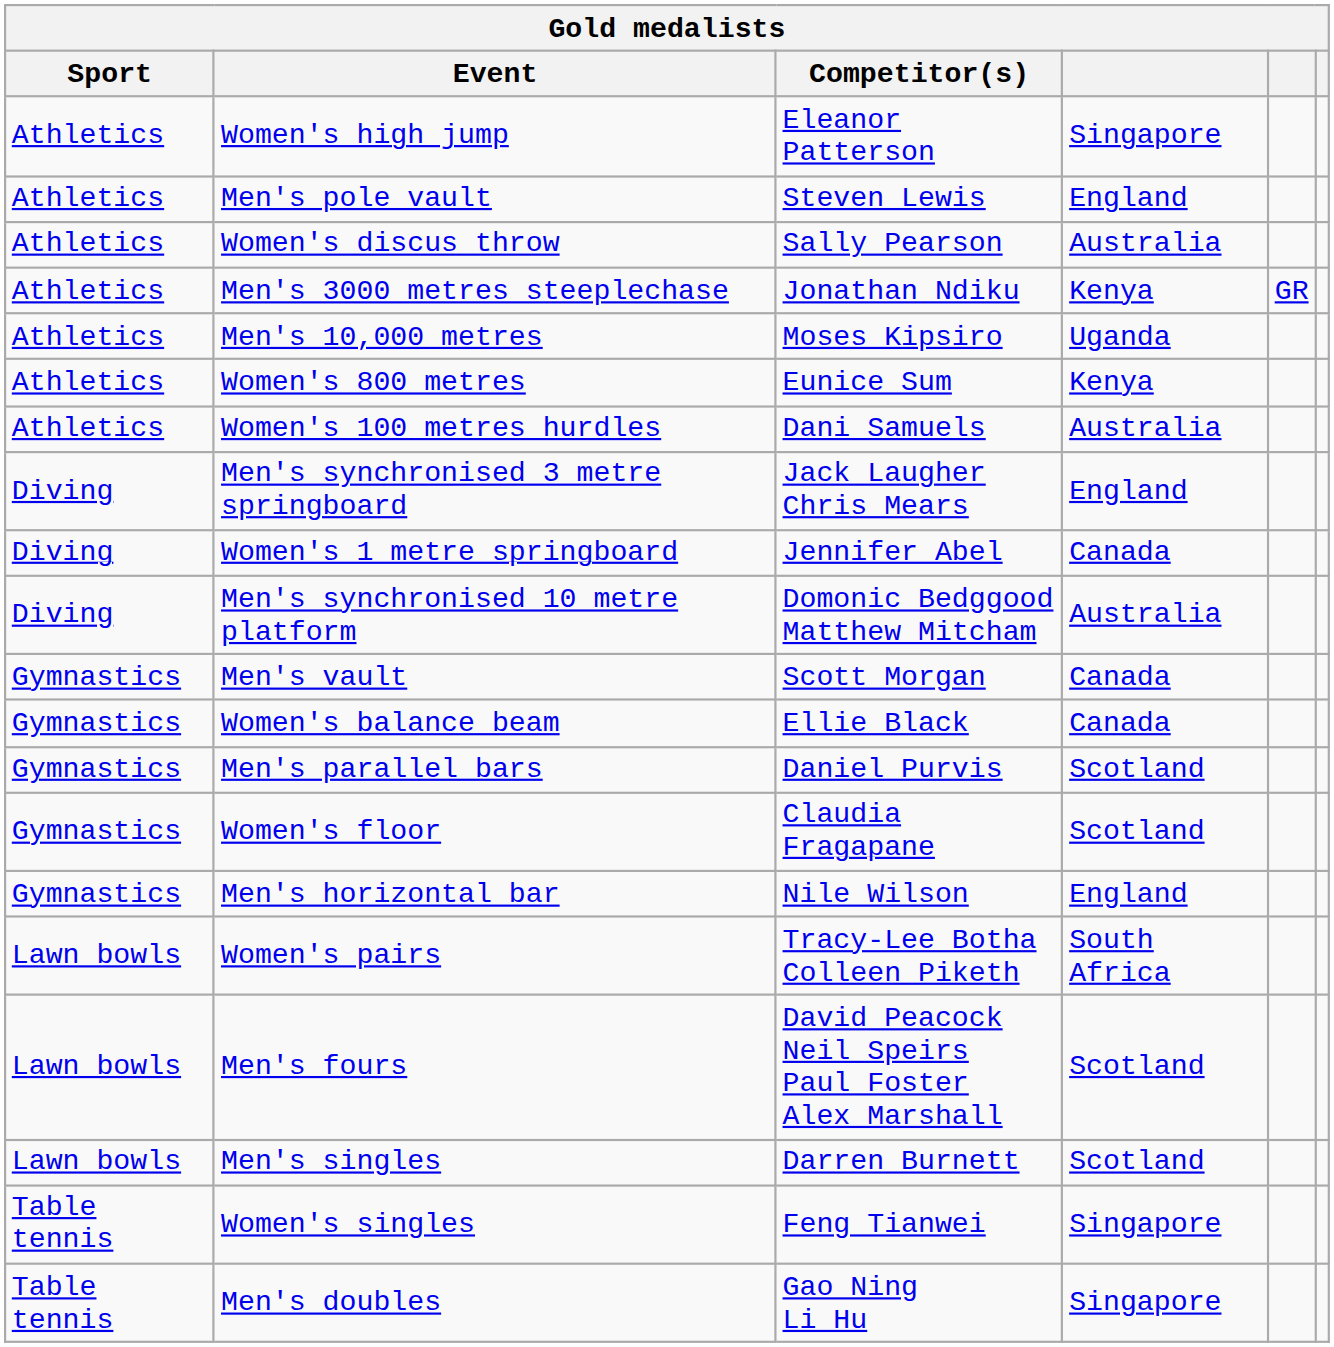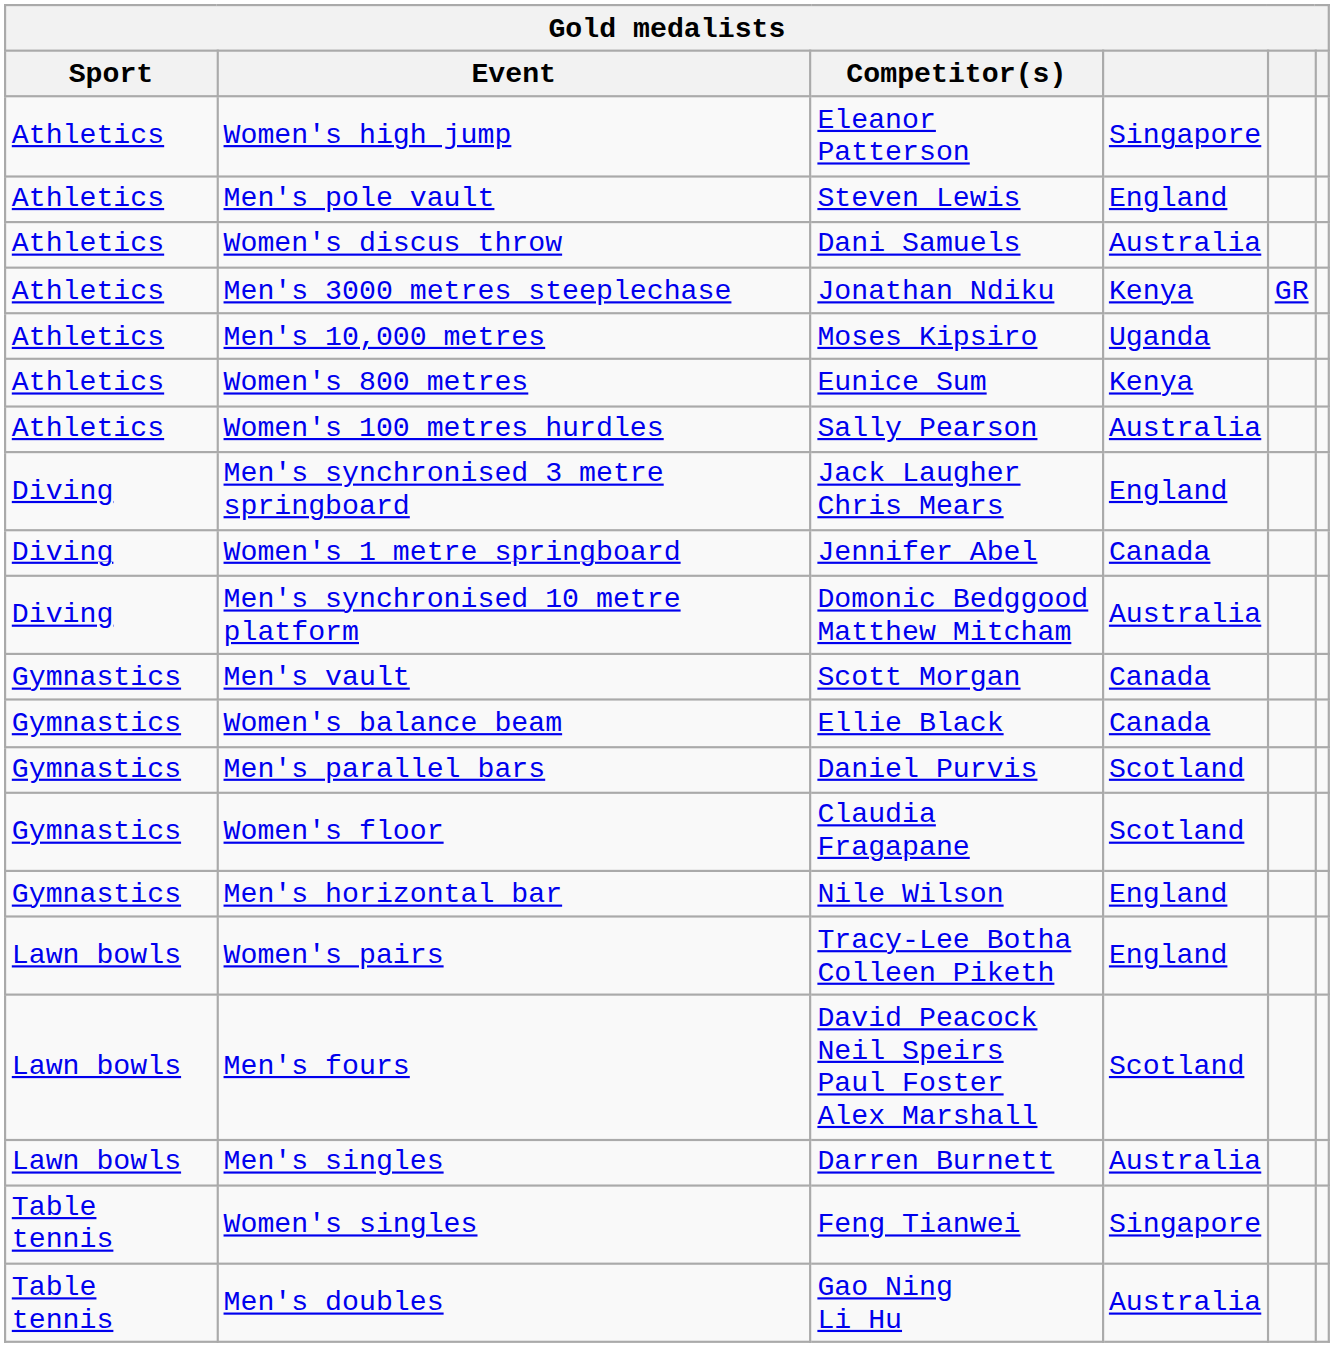 <table class="wikitable">
 <tr>
 <th colspan="6">Gold medalists</th>
 </tr>
 <tr>
 <th>Sport</th>
 <th>Event</th>
 <th>Competitor(s)</th>
 <th></th>
 <th></th>
 <th></th>
 </tr>
 <tr>
 <td><a href='#'>Athletics</a></td>
 <td><a href='#'>Women's high jump</a></td>
 <td><a href='#'>Eleanor Patterson</a></td>
 <td> <a href='#'>Singapore</a></td>
 <td></td>
 <td></td>
 </tr>
 <tr>
 <td><a href='#'>Athletics</a></td>
 <td><a href='#'>Men's pole vault</a></td>
 <td><a href='#'>Steven Lewis</a></td>
 <td> <a href='#'>England</a></td>
 <td></td>
 <td></td>
 </tr>
 <tr>
 <td><a href='#'>Athletics</a></td>
 <td><a href='#'>Women's discus throw</a></td>
-<td><a href='#'>Sally Pearson</a></td>
+<td><a href='#'>Dani Samuels</a></td>
 <td> <a href='#'>Australia</a></td>
 <td></td>
 <td></td>
 </tr>
 <tr>
 <td><a href='#'>Athletics</a></td>
 <td><a href='#'>Men's 3000 metres steeplechase</a></td>
 <td><a href='#'>Jonathan Ndiku</a></td>
 <td> <a href='#'>Kenya</a></td>
 <td><a href='#'>GR</a></td>
 <td></td>
 </tr>
 <tr>
 <td><a href='#'>Athletics</a></td>
 <td><a href='#'>Men's 10,000 metres</a></td>
 <td><a href='#'>Moses Kipsiro</a></td>
 <td> <a href='#'>Uganda</a></td>
 <td></td>
 <td></td>
 </tr>
 <tr>
 <td><a href='#'>Athletics</a></td>
 <td><a href='#'>Women's 800 metres</a></td>
 <td><a href='#'>Eunice Sum</a></td>
 <td> <a href='#'>Kenya</a></td>
 <td></td>
 <td></td>
 </tr>
 <tr>
 <td><a href='#'>Athletics</a></td>
 <td><a href='#'>Women's 100 metres hurdles</a></td>
-<td><a href='#'>Dani Samuels</a></td>
+<td><a href='#'>Sally Pearson</a></td>
 <td> <a href='#'>Australia</a></td>
 <td></td>
 <td></td>
 </tr>
 <tr>
 <td><a href='#'>Diving</a></td>
 <td><a href='#'>Men's synchronised 3 metre springboard</a></td>
 <td><a href='#'>Jack Laugher</a><br><a href='#'>Chris Mears</a></td>
 <td> <a href='#'>England</a></td>
 <td></td>
 <td></td>
 </tr>
 <tr>
 <td><a href='#'>Diving</a></td>
 <td><a href='#'>Women's 1 metre springboard</a></td>
 <td><a href='#'>Jennifer Abel</a></td>
 <td> <a href='#'>Canada</a></td>
 <td></td>
 <td></td>
 </tr>
 <tr>
 <td><a href='#'>Diving</a></td>
 <td><a href='#'>Men's synchronised 10 metre platform</a></td>
 <td><a href='#'>Domonic Bedggood</a><br><a href='#'>Matthew Mitcham</a></td>
 <td> <a href='#'>Australia</a></td>
 <td></td>
 <td></td>
 </tr>
 <tr>
 <td><a href='#'>Gymnastics</a></td>
 <td><a href='#'>Men's vault</a></td>
 <td><a href='#'>Scott Morgan</a></td>
 <td> <a href='#'>Canada</a></td>
 <td></td>
 <td></td>
 </tr>
 <tr>
 <td><a href='#'>Gymnastics</a></td>
 <td><a href='#'>Women's balance beam</a></td>
 <td><a href='#'>Ellie Black</a></td>
 <td> <a href='#'>Canada</a></td>
 <td></td>
 <td></td>
 </tr>
 <tr>
 <td><a href='#'>Gymnastics</a></td>
 <td><a href='#'>Men's parallel bars</a></td>
 <td><a href='#'>Daniel Purvis</a></td>
 <td> <a href='#'>Scotland</a></td>
 <td></td>
 <td></td>
 </tr>
 <tr>
 <td><a href='#'>Gymnastics</a></td>
 <td><a href='#'>Women's floor</a></td>
 <td><a href='#'>Claudia Fragapane</a></td>
 <td> <a href='#'>Scotland</a></td>
 <td></td>
 <td></td>
 </tr>
 <tr>
 <td><a href='#'>Gymnastics</a></td>
 <td><a href='#'>Men's horizontal bar</a></td>
 <td><a href='#'>Nile Wilson</a></td>
 <td> <a href='#'>England</a></td>
 <td></td>
 <td></td>
 </tr>
 <tr>
 <td><a href='#'>Lawn bowls</a></td>
 <td><a href='#'>Women's pairs</a></td>
 <td><a href='#'>Tracy-Lee Botha</a><br><a href='#'>Colleen Piketh</a></td>
-<td> <a href='#'>South Africa</a></td>
+<td> <a href='#'>England</a></td>
 <td></td>
 <td></td>
 </tr>
 <tr>
 <td><a href='#'>Lawn bowls</a></td>
 <td><a href='#'>Men's fours</a></td>
 <td><a href='#'>David Peacock</a><br><a href='#'>Neil Speirs</a><br><a href='#'>Paul Foster</a><br><a href='#'>Alex Marshall</a></td>
 <td> <a href='#'>Scotland</a></td>
 <td></td>
 <td></td>
 </tr>
 <tr>
 <td><a href='#'>Lawn bowls</a></td>
 <td><a href='#'>Men's singles</a></td>
 <td><a href='#'>Darren Burnett</a></td>
-<td> <a href='#'>Scotland</a></td>
+<td> <a href='#'>Australia</a></td>
 <td></td>
 <td></td>
 </tr>
 <tr>
 <td><a href='#'>Table tennis</a></td>
 <td><a href='#'>Women's singles</a></td>
 <td><a href='#'>Feng Tianwei</a></td>
 <td> <a href='#'>Singapore</a></td>
 <td></td>
 <td></td>
 </tr>
 <tr>
 <td><a href='#'>Table tennis</a></td>
 <td><a href='#'>Men's doubles</a></td>
 <td><a href='#'>Gao Ning</a><br><a href='#'>Li Hu</a></td>
-<td> <a href='#'>Singapore</a></td>
+<td> <a href='#'>Australia</a></td>
 <td></td>
 <td></td>
 </tr>
 </table>
